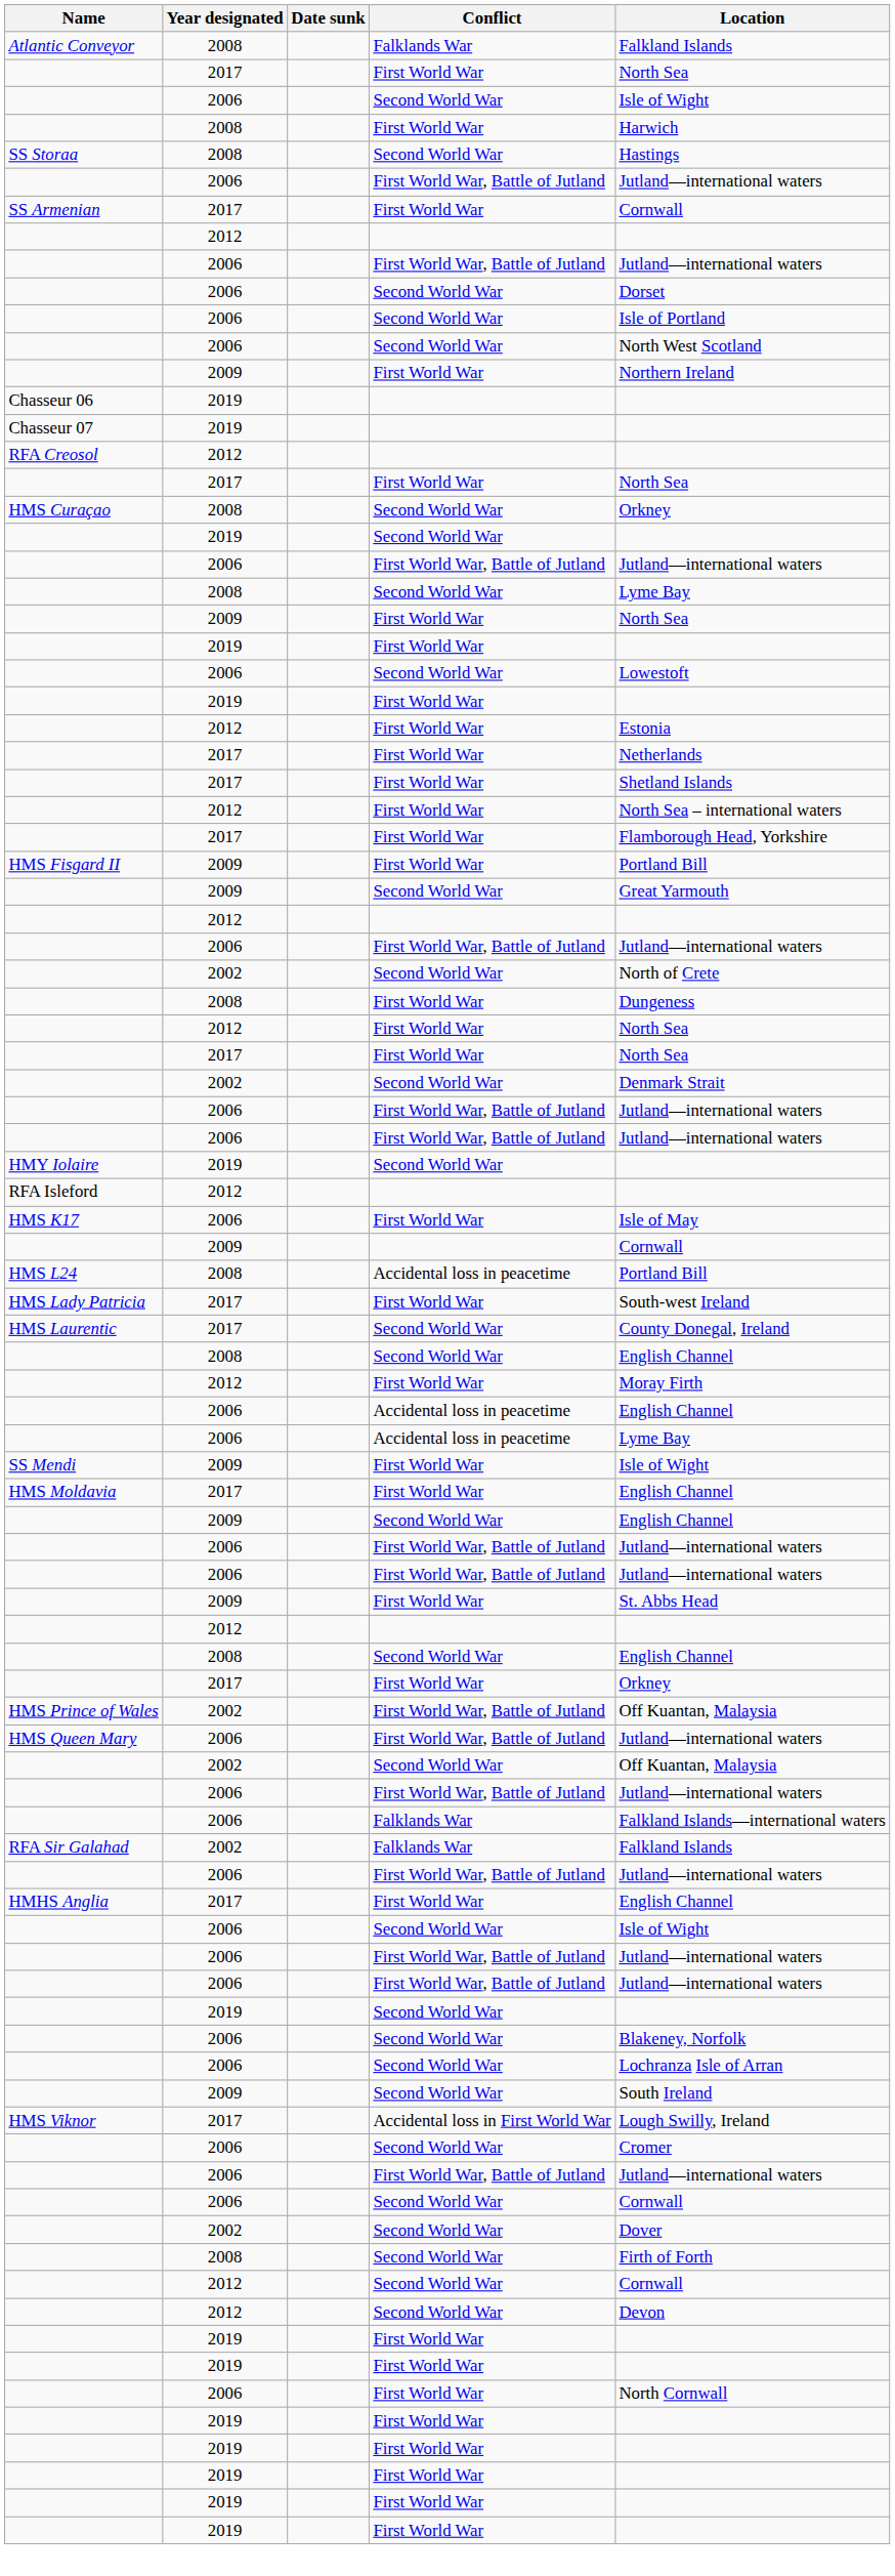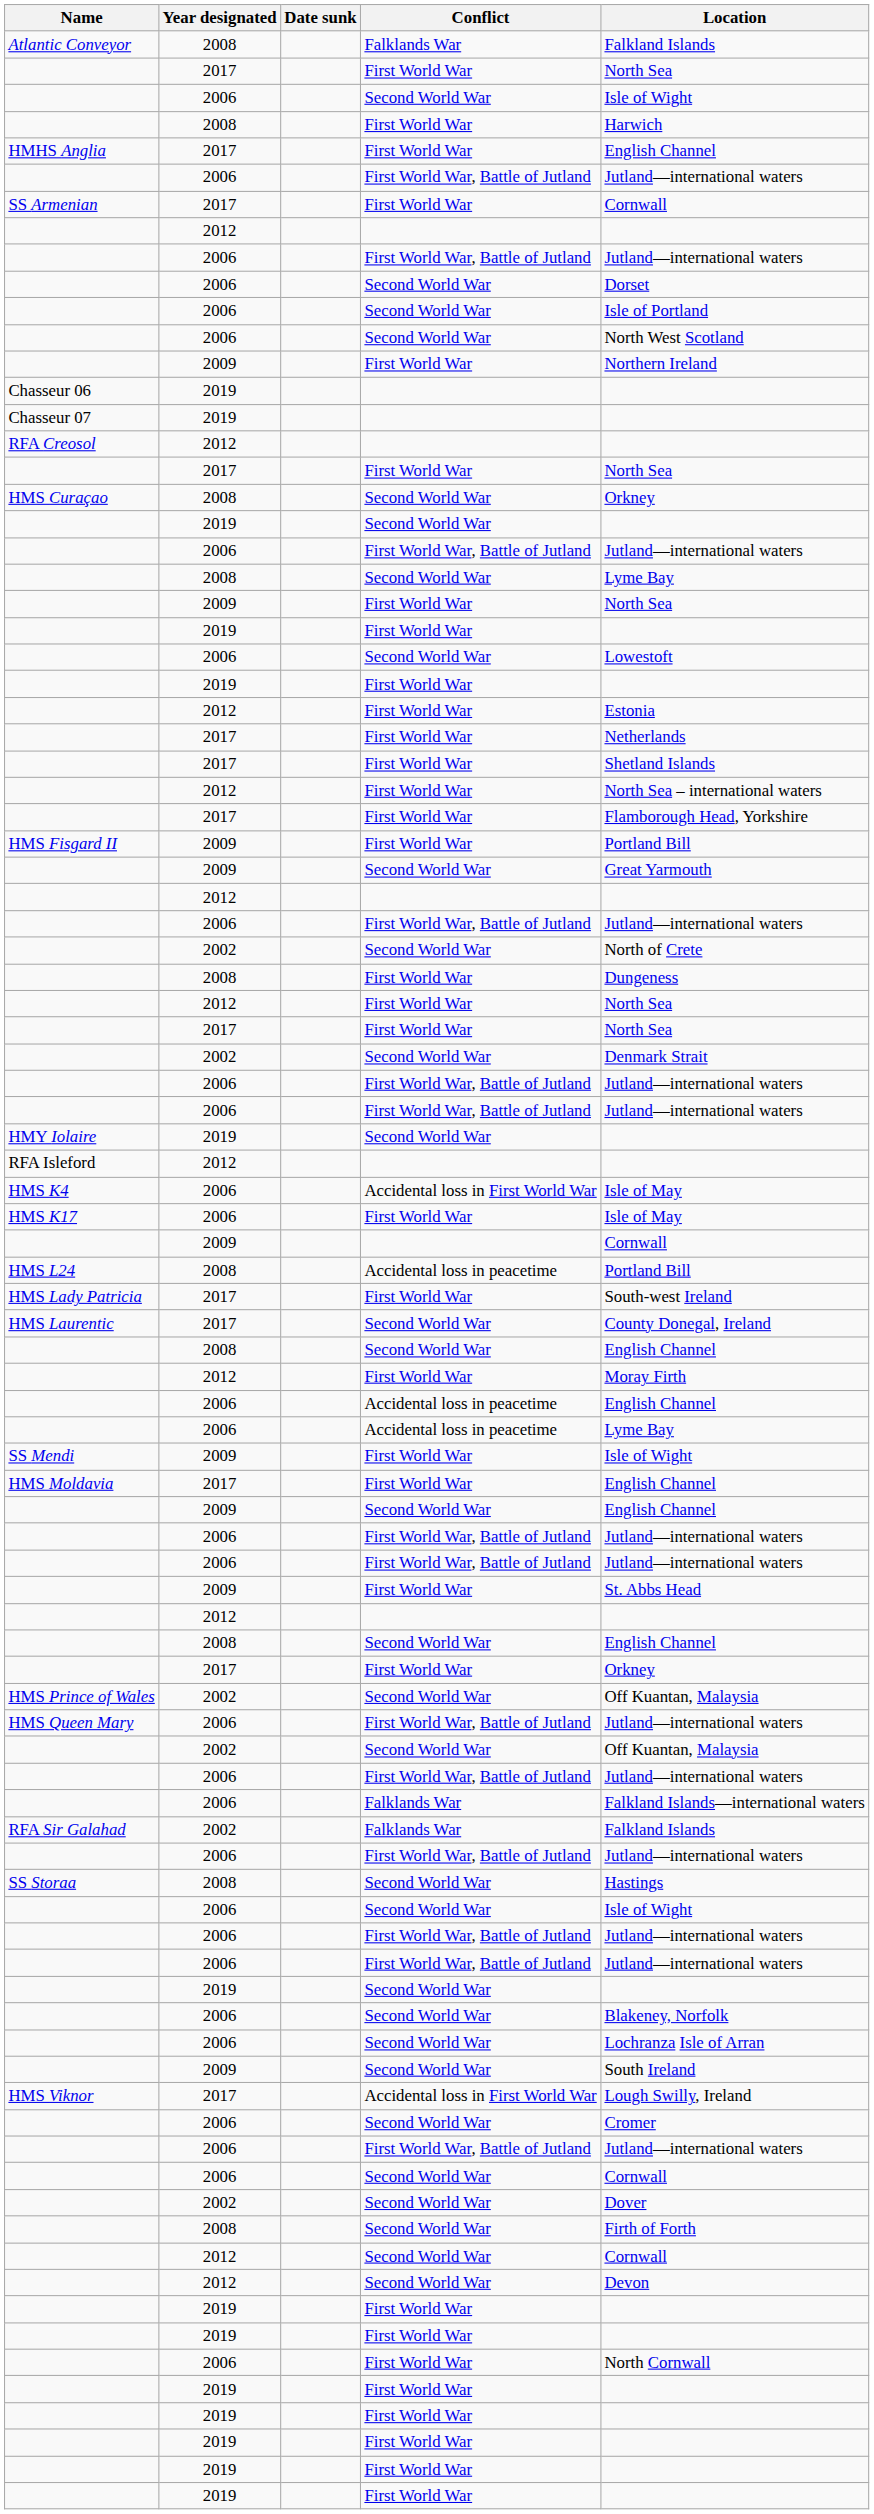 <table class="wikitable sortable" align=center>
 <tr>
 <th align=center>Name</th>
 <th align=center>Year designated</th>
 <th align=center>Date sunk</th>
 <th align=center>Conflict</th>
 <th align=center>Location</th>
 </tr>
 <tr>
 <td><a href='#'><em>Atlantic Conveyor</em></a></td>
 <td align=center>2008</td>
 <td align=center></td>
 <td><a href='#'>Falklands War</a></td>
 <td><a href='#'>Falkland Islands</a><br></td>
 </tr>
 <tr>
 <td></td>
 <td align=center>2017</td>
 <td align=center></td>
 <td><a href='#'>First World War</a></td>
 <td><a href='#'>North Sea</a></td>
 </tr>
 <tr>
 <td></td>
 <td align=center>2006</td>
 <td align=center></td>
 <td><a href='#'>Second World War</a></td>
 <td><a href='#'>Isle of Wight</a></td>
 </tr>
 <tr>
 <td></td>
 <td align=center>2008</td>
 <td align=center></td>
 <td><a href='#'>First World War</a></td>
 <td><a href='#'>Harwich</a></td>
 </tr>
 <tr>
-<td><a href='#'>SS <em>Storaa</em></a></td>
-<td align=center>2008</td>
+<td><a href='#'>HMHS <em>Anglia</em></a></td>
+<td align=center>2017</td>
 <td align=center></td>
-<td><a href='#'>Second World War</a></td>
-<td><a href='#'>Hastings</a></td>
+<td><a href='#'>First World War</a></td>
+<td><a href='#'>English Channel</a> <br> </td>
 </tr>
 <tr>
 <td></td>
 <td align=center>2006</td>
 <td align=center></td>
 <td><a href='#'>First World War</a>, <a href='#'>Battle of Jutland</a></td>
 <td><a href='#'>Jutland</a>—international waters</td>
 </tr>
 <tr>
 <td><a href='#'>SS <em>Armenian</em></a></td>
 <td align=center>2017</td>
 <td align=center></td>
 <td><a href='#'>First World War</a></td>
 <td><a href='#'>Cornwall</a></td>
 </tr>
 <tr>
 <td></td>
 <td align=center>2012</td>
 <td align=center></td>
 <td></td>
 <td></td>
 </tr>
 <tr>
 <td></td>
 <td align=center>2006</td>
 <td align=center></td>
 <td><a href='#'>First World War</a>, <a href='#'>Battle of Jutland</a></td>
 <td><a href='#'>Jutland</a>—international waters</td>
 </tr>
 <tr>
 <td></td>
 <td align=center>2006</td>
 <td align=center></td>
 <td><a href='#'>Second World War</a></td>
 <td><a href='#'>Dorset</a></td>
 </tr>
 <tr>
 <td></td>
 <td align=center>2006</td>
 <td align=center></td>
 <td><a href='#'>Second World War</a></td>
 <td><a href='#'>Isle of Portland</a></td>
 </tr>
 <tr>
 <td></td>
 <td align=center>2006</td>
 <td align=center></td>
 <td><a href='#'>Second World War</a></td>
 <td>North West <a href='#'>Scotland</a></td>
 </tr>
 <tr>
 <td></td>
 <td align=center>2009</td>
 <td align=center></td>
 <td><a href='#'>First World War</a></td>
 <td><a href='#'>Northern Ireland</a></td>
 </tr>
 <tr>
 <td>Chasseur 06</td>
 <td align=center>2019</td>
 <td align=center></td>
 <td></td>
 <td></td>
 </tr>
 <tr>
 <td>Chasseur 07</td>
 <td align=center>2019</td>
 <td align=center></td>
 <td></td>
 <td></td>
 </tr>
 <tr>
 <td><a href='#'>RFA <em>Creosol</em></a></td>
 <td align=center>2012</td>
 <td align=center></td>
 <td></td>
 <td></td>
 </tr>
 <tr>
 <td></td>
 <td align=center>2017</td>
 <td align=center></td>
 <td><a href='#'>First World War</a></td>
 <td><a href='#'>North Sea</a> <br> </td>
 </tr>
 <tr>
 <td><a href='#'>HMS <em>Curaçao</em></a></td>
 <td align=center>2008</td>
 <td align=center></td>
 <td><a href='#'>Second World War</a></td>
 <td><a href='#'>Orkney</a> <br> </td>
 </tr>
 <tr>
 <td></td>
 <td align=center>2019</td>
 <td align=center></td>
 <td><a href='#'>Second World War</a></td>
 <td></td>
 </tr>
 <tr>
 <td></td>
 <td align=center>2006</td>
 <td align=center></td>
 <td><a href='#'>First World War</a>, <a href='#'>Battle of Jutland</a></td>
 <td><a href='#'>Jutland</a>—international waters</td>
 </tr>
 <tr>
 <td></td>
 <td align=center>2008</td>
 <td align=center></td>
 <td><a href='#'>Second World War</a></td>
 <td><a href='#'>Lyme Bay</a></td>
 </tr>
 <tr>
 <td></td>
 <td align=center>2009</td>
 <td align=center></td>
 <td><a href='#'>First World War</a></td>
 <td><a href='#'>North Sea</a></td>
 </tr>
 <tr>
 <td></td>
 <td align=center>2019</td>
 <td align=center></td>
 <td><a href='#'>First World War</a></td>
 <td></td>
 </tr>
 <tr>
 <td></td>
 <td align=center>2006</td>
 <td align=center></td>
 <td><a href='#'>Second World War</a></td>
 <td><a href='#'>Lowestoft</a></td>
 </tr>
 <tr>
 <td></td>
 <td align=center>2019</td>
 <td align=center></td>
 <td><a href='#'>First World War</a></td>
 <td></td>
 </tr>
 <tr>
 <td></td>
 <td align=center>2012</td>
 <td align=center></td>
 <td><a href='#'>First World War</a></td>
 <td><a href='#'>Estonia</a></td>
 </tr>
 <tr>
 <td></td>
 <td align=center>2017</td>
 <td align=center></td>
 <td><a href='#'>First World War</a></td>
 <td><a href='#'>Netherlands</a> <br> </td>
 </tr>
 <tr>
 <td></td>
 <td align=center>2017</td>
 <td align=center></td>
 <td><a href='#'>First World War</a></td>
 <td><a href='#'>Shetland Islands</a></td>
 </tr>
 <tr>
 <td></td>
 <td align=center>2012</td>
 <td align=center></td>
 <td><a href='#'>First World War</a></td>
 <td><a href='#'>North Sea</a> – international waters</td>
 </tr>
 <tr>
 <td></td>
 <td align=center>2017</td>
 <td align=center></td>
 <td><a href='#'>First World War</a></td>
 <td><a href='#'>Flamborough Head</a>, Yorkshire <br> </td>
 </tr>
 <tr>
 <td><a href='#'>HMS <em>Fisgard II</em></a></td>
 <td align=center>2009</td>
 <td align=center></td>
 <td><a href='#'>First World War</a></td>
 <td><a href='#'>Portland Bill</a></td>
 </tr>
 <tr>
 <td></td>
 <td align=center>2009</td>
 <td align=center></td>
 <td><a href='#'>Second World War</a></td>
 <td><a href='#'>Great Yarmouth</a></td>
 </tr>
 <tr>
 <td></td>
 <td align=center>2012</td>
 <td align=center></td>
 <td></td>
 <td></td>
 </tr>
 <tr>
 <td></td>
 <td align=center>2006</td>
 <td align=center></td>
 <td><a href='#'>First World War</a>, <a href='#'>Battle of Jutland</a></td>
 <td><a href='#'>Jutland</a>—international waters</td>
 </tr>
 <tr>
 <td></td>
 <td align=center>2002</td>
 <td align=center></td>
 <td><a href='#'>Second World War</a></td>
 <td>North of <a href='#'>Crete</a> <br> </td>
 </tr>
 <tr>
 <td></td>
 <td align=center>2008</td>
 <td align=center></td>
 <td><a href='#'>First World War</a></td>
 <td><a href='#'>Dungeness</a></td>
 </tr>
 <tr>
 <td></td>
 <td align=center>2012</td>
 <td align=center></td>
 <td><a href='#'>First World War</a></td>
 <td><a href='#'>North Sea</a></td>
 </tr>
 <tr>
 <td></td>
 <td align=center>2017</td>
 <td align=center></td>
 <td><a href='#'>First World War</a></td>
 <td><a href='#'>North Sea</a></td>
 </tr>
 <tr>
 <td></td>
 <td align=center>2002</td>
 <td align=center></td>
 <td><a href='#'>Second World War</a></td>
 <td><a href='#'>Denmark Strait</a> <br> </td>
 </tr>
 <tr>
 <td></td>
 <td align=center>2006</td>
 <td align=center></td>
 <td><a href='#'>First World War</a>, <a href='#'>Battle of Jutland</a></td>
 <td><a href='#'>Jutland</a>—international waters</td>
 </tr>
 <tr>
 <td></td>
 <td align=center>2006</td>
 <td align=center></td>
 <td><a href='#'>First World War</a>, <a href='#'>Battle of Jutland</a></td>
 <td><a href='#'>Jutland</a>—international waters</td>
 </tr>
 <tr>
 <td><a href='#'>HMY <em>Iolaire</em></a></td>
 <td align=center>2019</td>
 <td align=center></td>
 <td><a href='#'>Second World War</a></td>
 <td></td>
 </tr>
 <tr>
 <td>RFA Isleford</td>
 <td align=center>2012</td>
 <td align=center></td>
 <td></td>
 <td></td>
 </tr>
 <tr>
+<td><a href='#'>HMS <em>K4</em></a></td>
+<td align=center>2006</td>
+<td align=center></td>
+<td>Accidental loss in <a href='#'>First World War</a></td>
+<td><a href='#'>Isle of May</a></td>
+</tr>
+<tr>
 <td><a href='#'>HMS <em>K17</em></a></td>
 <td align=center>2006</td>
 <td align=center></td>
 <td><a href='#'>First World War</a></td>
 <td><a href='#'>Isle of May</a></td>
 </tr>
 <tr>
 <td></td>
 <td align=center>2009</td>
 <td align=center></td>
 <td></td>
 <td><a href='#'>Cornwall</a></td>
 </tr>
 <tr>
 <td><a href='#'>HMS <em>L24</em></a></td>
 <td align=center>2008</td>
 <td align=center></td>
 <td>Accidental loss in peacetime</td>
 <td><a href='#'>Portland Bill</a></td>
 </tr>
 <tr>
 <td><a href='#'>HMS <em>Lady Patricia</em></a></td>
 <td align=center>2017</td>
 <td align=center></td>
 <td><a href='#'>First World War</a></td>
 <td>South-west <a href='#'>Ireland</a> <br> </td>
 </tr>
 <tr>
 <td><a href='#'>HMS <em>Laurentic</em></a></td>
 <td align=center>2017</td>
 <td align=center></td>
 <td><a href='#'>Second World War</a></td>
 <td><a href='#'>County Donegal</a>, <a href='#'>Ireland</a></td>
 </tr>
 <tr>
 <td></td>
 <td align=center>2008</td>
 <td align=center></td>
 <td><a href='#'>Second World War</a></td>
 <td><a href='#'>English Channel</a></td>
 </tr>
 <tr>
 <td></td>
 <td align=center>2012</td>
 <td align=center></td>
 <td><a href='#'>First World War</a></td>
 <td><a href='#'>Moray Firth</a></td>
 </tr>
 <tr>
 <td></td>
 <td align=center>2006</td>
 <td align=center></td>
 <td>Accidental loss in peacetime</td>
 <td><a href='#'>English Channel</a> <br> </td>
 </tr>
 <tr>
 <td></td>
 <td align=center>2006</td>
 <td align=center></td>
 <td>Accidental loss in peacetime</td>
 <td><a href='#'>Lyme Bay</a> <br> </td>
 </tr>
 <tr>
 <td><a href='#'>SS <em>Mendi</em></a></td>
 <td align=center>2009</td>
 <td align=center></td>
 <td><a href='#'>First World War</a></td>
 <td><a href='#'>Isle of Wight</a> <br> </td>
 </tr>
 <tr>
 <td><a href='#'>HMS <em>Moldavia</em></a></td>
 <td align=center>2017</td>
 <td align=center></td>
 <td><a href='#'>First World War</a></td>
 <td><a href='#'>English Channel</a> <br> </td>
 </tr>
 <tr>
 <td></td>
 <td align=center>2009</td>
 <td align=center></td>
 <td><a href='#'>Second World War</a></td>
 <td><a href='#'>English Channel</a></td>
 </tr>
 <tr>
 <td></td>
 <td align=center>2006</td>
 <td align=center></td>
 <td><a href='#'>First World War</a>, <a href='#'>Battle of Jutland</a></td>
 <td><a href='#'>Jutland</a>—international waters</td>
 </tr>
 <tr>
 <td></td>
 <td align=center>2006</td>
 <td align=center></td>
 <td><a href='#'>First World War</a>, <a href='#'>Battle of Jutland</a></td>
 <td><a href='#'>Jutland</a>—international waters</td>
 </tr>
 <tr>
 <td></td>
 <td align=center>2009</td>
 <td align=center></td>
 <td><a href='#'>First World War</a></td>
 <td><a href='#'>St. Abbs Head</a></td>
 </tr>
 <tr>
 <td></td>
 <td align=center>2012</td>
 <td align=center></td>
 <td></td>
 <td></td>
 </tr>
 <tr>
 <td></td>
 <td align=center>2008</td>
 <td align=center></td>
 <td><a href='#'>Second World War</a></td>
 <td><a href='#'>English Channel</a></td>
 </tr>
 <tr>
 <td></td>
 <td align=center>2017</td>
 <td align=center></td>
 <td><a href='#'>First World War</a></td>
 <td><a href='#'>Orkney</a> <br> </td>
 </tr>
 <tr>
 <td><a href='#'>HMS <em>Prince of Wales</em></a></td>
 <td align=center>2002</td>
 <td align=center></td>
-<td><a href='#'>First World War</a>, <a href='#'>Battle of Jutland</a></td>
+<td><a href='#'>Second World War</a></td>
 <td>Off Kuantan, <a href='#'>Malaysia</a> <br> </td>
 </tr>
 <tr>
 <td><a href='#'>HMS <em>Queen Mary</em></a></td>
 <td align=center>2006</td>
 <td align=center></td>
 <td><a href='#'>First World War</a>, <a href='#'>Battle of Jutland</a></td>
 <td><a href='#'>Jutland</a>—international waters</td>
 </tr>
 <tr>
 <td></td>
 <td align=center>2002</td>
 <td align=center></td>
 <td><a href='#'>Second World War</a></td>
 <td>Off Kuantan, <a href='#'>Malaysia</a> <br> </td>
 </tr>
 <tr>
 <td></td>
 <td align=center>2006</td>
 <td align=center></td>
 <td><a href='#'>First World War</a>, <a href='#'>Battle of Jutland</a></td>
 <td><a href='#'>Jutland</a>—international waters <br> </td>
 </tr>
 <tr>
 <td></td>
 <td align=center>2006</td>
 <td align=center></td>
 <td><a href='#'>Falklands War</a></td>
 <td><a href='#'>Falkland Islands</a>—international waters<br></td>
 </tr>
 <tr>
 <td><a href='#'>RFA <em>Sir Galahad</em></a></td>
 <td align=center>2002</td>
 <td align=center></td>
 <td><a href='#'>Falklands War</a></td>
 <td><a href='#'>Falkland Islands</a><br></td>
 </tr>
 <tr>
 <td></td>
 <td align=center>2006</td>
 <td align=center></td>
 <td><a href='#'>First World War</a>, <a href='#'>Battle of Jutland</a></td>
 <td><a href='#'>Jutland</a>—international waters</td>
 </tr>
 <tr>
-<td><a href='#'>HMHS <em>Anglia</em></a></td>
-<td align=center>2017</td>
+<td><a href='#'>SS <em>Storaa</em></a></td>
+<td align=center>2008</td>
 <td align=center></td>
-<td><a href='#'>First World War</a></td>
-<td><a href='#'>English Channel</a> <br> </td>
+<td><a href='#'>Second World War</a></td>
+<td><a href='#'>Hastings</a></td>
 </tr>
 <tr>
 <td></td>
 <td align=center>2006</td>
 <td align=center></td>
 <td><a href='#'>Second World War</a></td>
 <td><a href='#'>Isle of Wight</a> <br> </td>
 </tr>
 <tr>
 <td></td>
 <td align=center>2006</td>
 <td align=center></td>
 <td><a href='#'>First World War</a>, <a href='#'>Battle of Jutland</a></td>
 <td><a href='#'>Jutland</a>—international waters</td>
 </tr>
 <tr>
 <td></td>
 <td align=center>2006</td>
 <td align=center></td>
 <td><a href='#'>First World War</a>, <a href='#'>Battle of Jutland</a></td>
 <td><a href='#'>Jutland</a>—international waters</td>
 </tr>
 <tr>
 <td></td>
 <td align=center>2019</td>
 <td align=center></td>
 <td><a href='#'>Second World War</a></td>
 <td></td>
 </tr>
 <tr>
 <td></td>
 <td align=center>2006</td>
 <td align=center></td>
 <td><a href='#'>Second World War</a></td>
 <td><a href='#'>Blakeney, Norfolk</a></td>
 </tr>
 <tr>
 <td></td>
 <td align=center>2006</td>
 <td align=center></td>
 <td><a href='#'>Second World War</a></td>
 <td><a href='#'>Lochranza</a> <a href='#'>Isle of Arran</a></td>
 </tr>
 <tr>
 <td></td>
 <td align=center>2009</td>
 <td align=center></td>
 <td><a href='#'>Second World War</a></td>
 <td>South <a href='#'>Ireland</a></td>
 </tr>
 <tr>
 <td><a href='#'>HMS <em>Viknor</em></a></td>
 <td align=center>2017</td>
 <td align=center></td>
 <td>Accidental loss in <a href='#'>First World War</a></td>
 <td><a href='#'>Lough Swilly</a>, Ireland <br> </td>
 </tr>
 <tr>
 <td></td>
 <td align=center>2006</td>
 <td align=center></td>
 <td><a href='#'>Second World War</a></td>
 <td><a href='#'>Cromer</a></td>
 </tr>
 <tr>
 <td></td>
 <td align=center>2006</td>
 <td align=center></td>
 <td><a href='#'>First World War</a>, <a href='#'>Battle of Jutland</a></td>
 <td><a href='#'>Jutland</a>—international waters</td>
 </tr>
 <tr>
 <td></td>
 <td align=center>2006</td>
 <td align=center></td>
 <td><a href='#'>Second World War</a></td>
 <td><a href='#'>Cornwall</a></td>
 </tr>
 <tr>
 <td></td>
 <td align=center>2002</td>
 <td align=center></td>
 <td><a href='#'>Second World War</a></td>
 <td><a href='#'>Dover</a></td>
 </tr>
 <tr>
 <td></td>
 <td align=center>2008</td>
 <td align=center></td>
 <td><a href='#'>Second World War</a></td>
 <td><a href='#'>Firth of Forth</a></td>
 </tr>
 <tr>
 <td></td>
 <td align=center>2012</td>
 <td align=center></td>
 <td><a href='#'>Second World War</a></td>
 <td><a href='#'>Cornwall</a></td>
 </tr>
 <tr>
 <td></td>
 <td align=center>2012</td>
 <td align=center></td>
 <td><a href='#'>Second World War</a></td>
 <td><a href='#'>Devon</a></td>
 </tr>
 <tr>
 <td></td>
 <td align=center>2019</td>
 <td align=center></td>
 <td><a href='#'>First World War</a></td>
 <td></td>
 </tr>
 <tr>
 <td></td>
 <td align=center>2019</td>
 <td align=center></td>
 <td><a href='#'>First World War</a></td>
 <td></td>
 </tr>
 <tr>
 <td></td>
 <td align=center>2006</td>
 <td align=center></td>
 <td><a href='#'>First World War</a></td>
 <td>North <a href='#'>Cornwall</a></td>
 </tr>
 <tr>
 <td></td>
 <td align=center>2019</td>
 <td align=center></td>
 <td><a href='#'>First World War</a></td>
 <td></td>
 </tr>
 <tr>
 <td></td>
 <td align=center>2019</td>
 <td align=center></td>
 <td><a href='#'>First World War</a></td>
 <td></td>
 </tr>
 <tr>
 <td></td>
 <td align=center>2019</td>
 <td align=center></td>
 <td><a href='#'>First World War</a></td>
 <td></td>
 </tr>
 <tr>
 <td></td>
 <td align=center>2019</td>
 <td align=center></td>
 <td><a href='#'>First World War</a></td>
 <td></td>
 </tr>
 <tr>
 <td></td>
 <td align=center>2019</td>
 <td align=center></td>
 <td><a href='#'>First World War</a></td>
 <td></td>
 </tr>
 </table>
